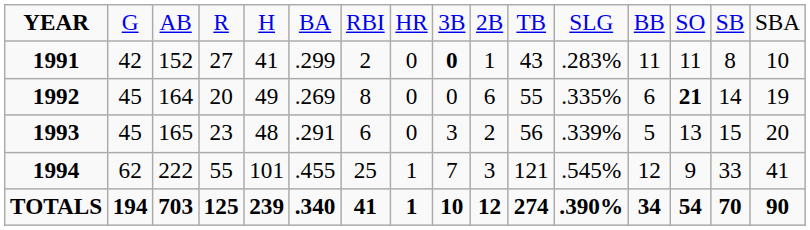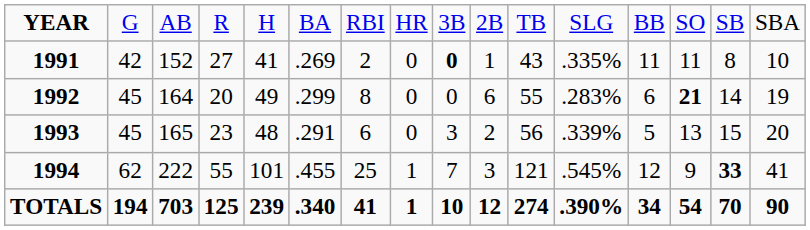 <table class="wikitable">
 <tr align=center>
 <td><strong>YEAR</strong></td>
 <td><a href='#'>G</a></td>
 <td><a href='#'>AB</a></td>
 <td><a href='#'>R</a></td>
 <td><a href='#'>H</a></td>
 <td><a href='#'>BA</a></td>
 <td><a href='#'>RBI</a></td>
 <td><a href='#'>HR</a></td>
 <td><a href='#'>3B</a></td>
 <td><a href='#'>2B</a></td>
 <td><a href='#'>TB</a></td>
 <td><a href='#'>SLG</a></td>
 <td><a href='#'>BB</a></td>
 <td><a href='#'>SO</a></td>
 <td><a href='#'>SB</a></td>
 <td>SBA</td>
 </tr>
 <tr align=center>
 <td><strong>1991</strong></td>
 <td>42</td>
 <td>152</td>
 <td>27</td>
 <td>41</td>
-<td>.299</td>
+<td>.269</td>
 <td>2</td>
 <td>0</td>
 <td><strong>0</strong></td>
 <td>1</td>
 <td>43</td>
-<td>.283%</td>
+<td>.335%</td>
 <td>11</td>
 <td>11</td>
 <td>8</td>
 <td>10</td>
 </tr>
 <tr align=center>
 <td><strong>1992</strong></td>
 <td>45</td>
 <td>164</td>
 <td>20</td>
 <td>49</td>
-<td>.269</td>
+<td>.299</td>
 <td>8</td>
 <td>0</td>
 <td>0</td>
 <td>6</td>
 <td>55</td>
-<td>.335%</td>
+<td>.283%</td>
 <td>6</td>
 <td><strong>21</strong></td>
 <td>14</td>
 <td>19</td>
 </tr>
 <tr align=center>
 <td><strong>1993</strong></td>
 <td>45</td>
 <td>165</td>
 <td>23</td>
 <td>48</td>
 <td>.291</td>
 <td>6</td>
 <td>0</td>
 <td>3</td>
 <td>2</td>
 <td>56</td>
 <td>.339%</td>
 <td>5</td>
 <td>13</td>
 <td>15</td>
 <td>20</td>
 </tr>
 <tr align=center>
 <td><strong>1994</strong></td>
 <td>62</td>
 <td>222</td>
 <td>55</td>
 <td>101</td>
 <td>.455</td>
 <td>25</td>
 <td>1</td>
 <td>7</td>
 <td>3</td>
 <td>121</td>
 <td>.545%</td>
 <td>12</td>
 <td>9</td>
-<td>33</td>
+<td><strong>33</strong></td>
 <td>41</td>
 </tr>
 <tr align=center>
 <td><strong>TOTALS</strong></td>
 <td><strong>194</strong></td>
 <td><strong>703</strong></td>
 <td><strong>125</strong></td>
 <td><strong>239</strong></td>
 <td><strong>.340</strong></td>
 <td><strong>41</strong></td>
 <td><strong>1</strong></td>
 <td><strong>10</strong></td>
 <td><strong>12</strong></td>
 <td><strong>274</strong></td>
 <td><strong>.390%</strong></td>
 <td><strong>34</strong></td>
 <td><strong>54</strong></td>
 <td><strong>70</strong></td>
 <td><strong>90</strong></td>
 </tr>
 </table>
